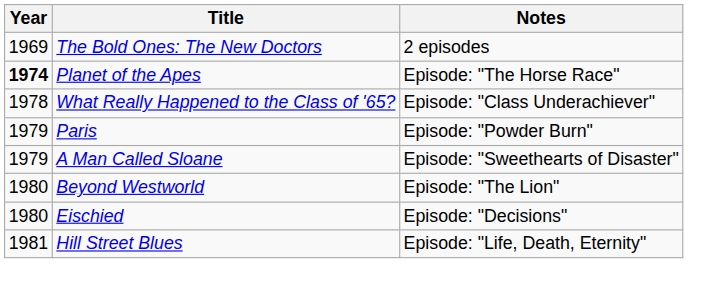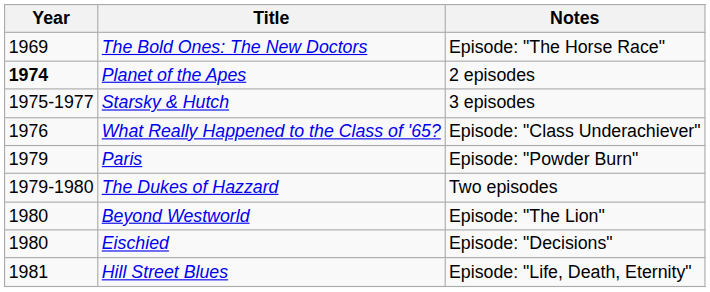 <table class="wikitable">
 <tr>
 <th>Year</th>
 <th>Title</th>
 <th>Notes</th>
 </tr>
 <tr>
 <td>1969</td>
 <td><em><a href='#'>The Bold Ones: The New Doctors</a></em></td>
-<td>2 episodes</td>
+<td>Episode: "The Horse Race"</td>
 </tr>
 <tr>
 <td><strong>1974</strong></td>
 <td><em><a href='#'>Planet of the Apes</a></em></td>
-<td>Episode: "The Horse Race"</td>
+<td>2 episodes</td>
 </tr>
 <tr>
-<td>1978</td>
+<td>1975-1977</td>
+<td><em><a href='#'>Starsky & Hutch</a></em></td>
+<td>3 episodes</td>
+</tr>
+<tr>
+<td>1976</td>
 <td><em><a href='#'>What Really Happened to the Class of '65?</a></em></td>
 <td>Episode: "Class Underachiever"</td>
 </tr>
 <tr>
 <td>1979</td>
 <td><em><a href='#'>Paris</a></em></td>
 <td>Episode: "Powder Burn"</td>
 </tr>
 <tr>
-<td>1979</td>
-<td><em><a href='#'>A Man Called Sloane</a></em></td>
-<td>Episode: "Sweethearts of Disaster"</td>
+<td>1979-1980</td>
+<td><em><a href='#'>The Dukes of Hazzard</a></em></td>
+<td>Two episodes</td>
 </tr>
 <tr>
 <td>1980</td>
 <td><em><a href='#'>Beyond Westworld</a></em></td>
 <td>Episode: "The Lion"</td>
 </tr>
 <tr>
 <td>1980</td>
 <td><em><a href='#'>Eischied</a></em></td>
 <td>Episode: "Decisions"</td>
 </tr>
 <tr>
 <td>1981</td>
 <td><em><a href='#'>Hill Street Blues</a></em></td>
 <td>Episode: "Life, Death, Eternity"</td>
 </tr>
 </table>
